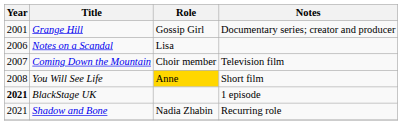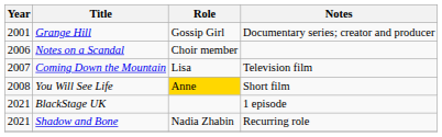 <table class="wikitable sortable">
 <tr>
 <th>Year</th>
 <th>Title</th>
 <th>Role</th>
 <th class="unsortable">Notes</th>
 </tr>
 <tr>
 <td>2001</td>
 <td><em><a href='#'>Grange Hill</a></em></td>
 <td>Gossip Girl</td>
 <td>Documentary series; creator and producer</td>
 </tr>
 <tr>
 <td>2006</td>
 <td><em><a href='#'>Notes on a Scandal</a></em></td>
-<td>Lisa</td>
+<td>Choir member</td>
 <td> </td>
 </tr>
 <tr>
 <td>2007</td>
 <td><em><a href='#'>Coming Down the Mountain</a></em></td>
-<td>Choir member</td>
+<td>Lisa</td>
 <td>Television film</td>
 </tr>
 <tr>
 <td>2008</td>
 <td><em>You Will See Life</em></td>
 <td style="background: gold;">Anne</td>
 <td>Short film</td>
 </tr>
 <tr>
-<td><strong>2021</strong></td>
+<td>2021</td>
 <td><em>BlackStage UK</em></td>
 <td></td>
 <td>1 episode</td>
 </tr>
 <tr>
 <td>2021</td>
 <td><em><a href='#'>Shadow and Bone</a></em></td>
 <td>Nadia Zhabin</td>
 <td>Recurring role</td>
 </tr>
 <tr>
 </tr>
 </table>
